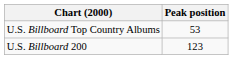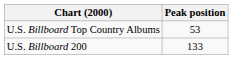 <table class="wikitable">
 <tr>
 <th>Chart (2000)</th>
 <th>Peak position</th>
 </tr>
 <tr>
 <td>U.S. <em>Billboard</em> Top Country Albums</td>
 <td align="center">53</td>
 </tr>
 <tr>
 <td>U.S. <em>Billboard</em> 200</td>
-<td align="center">123</td>
+<td align="center">133</td>
 </tr>
 </table>
